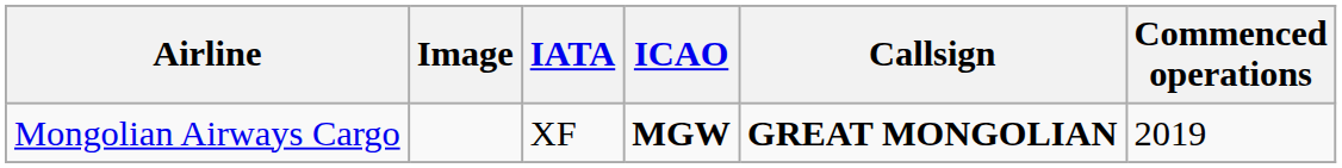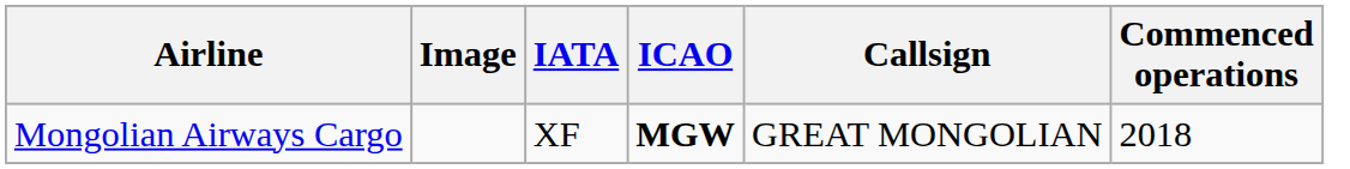 <table class="wikitable sortable">
 <tr style="vertical-align:middle;">
 <th>Airline</th>
 <th>Image</th>
 <th><a href='#'>IATA</a></th>
 <th><a href='#'>ICAO</a></th>
 <th>Callsign</th>
 <th>Commenced<br>operations</th>
 </tr>
 <tr>
 <td><a href='#'>Mongolian Airways Cargo</a></td>
 <td></td>
 <td>XF</td>
 <td><strong>MGW</strong></td>
-<td><strong>GREAT MONGOLIAN</strong></td>
-<td>2019</td>
+<td>GREAT MONGOLIAN</td>
+<td>2018</td>
 </tr>
 </table>
